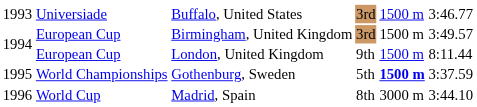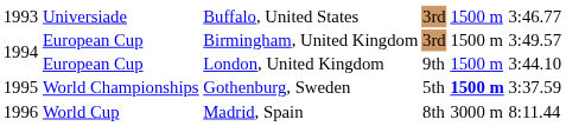 <table>
 <tr>
 <td>1993</td>
 <td><a href='#'>Universiade</a></td>
 <td><a href='#'>Buffalo</a>, United States</td>
 <td bgcolor=cc9966>3rd</td>
 <td><a href='#'>1500 m</a></td>
 <td>3:46.77</td>
 </tr>
 <tr>
 <td rowspan=2>1994</td>
 <td><a href='#'>European Cup</a></td>
 <td><a href='#'>Birmingham</a>, United Kingdom</td>
 <td bgcolor=cc9966>3rd</td>
 <td>1500 m</td>
 <td>3:49.57</td>
 </tr>
 <tr>
 <td><a href='#'>European Cup</a></td>
 <td><a href='#'>London</a>, United Kingdom</td>
 <td>9th</td>
 <td><a href='#'>1500 m</a></td>
-<td>8:11.44</td>
+<td>3:44.10</td>
 </tr>
 <tr>
 <td>1995</td>
 <td><a href='#'>World Championships</a></td>
 <td><a href='#'>Gothenburg</a>, Sweden</td>
 <td>5th</td>
 <td><strong><a href='#'>1500 m</a></strong></td>
 <td>3:37.59</td>
 </tr>
 <tr>
 <td>1996</td>
 <td><a href='#'>World Cup</a></td>
 <td><a href='#'>Madrid</a>, Spain</td>
 <td>8th</td>
 <td>3000 m</td>
-<td>3:44.10</td>
+<td>8:11.44</td>
 </tr>
 </table>
